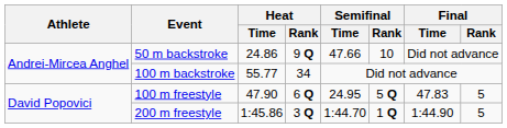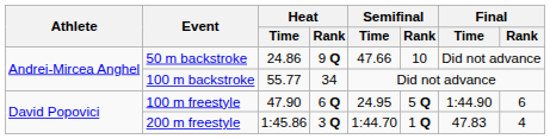 <table class="wikitable" style="text-align:center; font-size:90%;">
 <tr>
 <th rowspan="2">Athlete</th>
 <th rowspan="2">Event</th>
 <th colspan="2">Heat</th>
 <th colspan="2">Semifinal</th>
 <th colspan="2">Final</th>
 </tr>
 <tr style="font-size:95%">
 <th>Time</th>
 <th>Rank</th>
 <th>Time</th>
 <th>Rank</th>
 <th>Time</th>
 <th>Rank</th>
 </tr>
 <tr>
 <td align=left rowspan=2><a href='#'>Andrei-Mircea Anghel</a></td>
 <td align=left><a href='#'>50 m backstroke</a></td>
 <td>24.86</td>
 <td>9 <strong>Q</strong></td>
 <td>47.66</td>
 <td>10</td>
 <td colspan=2>Did not advance</td>
 </tr>
 <tr>
 <td align=left><a href='#'>100 m backstroke</a></td>
 <td>55.77</td>
 <td>34</td>
 <td colspan=4>Did not advance</td>
 </tr>
 <tr>
 <td align=left rowspan=2><a href='#'>David Popovici</a></td>
 <td align=left><a href='#'>100 m freestyle</a></td>
 <td>47.90</td>
 <td>6 <strong>Q</strong></td>
 <td>24.95</td>
 <td>5 <strong>Q</strong></td>
-<td>47.83</td>
-<td>5</td>
+<td>1:44.90</td>
+<td>6</td>
 </tr>
 <tr>
 <td align=left><a href='#'>200 m freestyle</a></td>
 <td>1:45.86</td>
 <td>3 <strong>Q</strong></td>
 <td>1:44.70</td>
 <td>1 <strong>Q</strong></td>
-<td>1:44.90</td>
-<td>5</td>
+<td>47.83</td>
+<td>4</td>
 </tr>
 </table>
